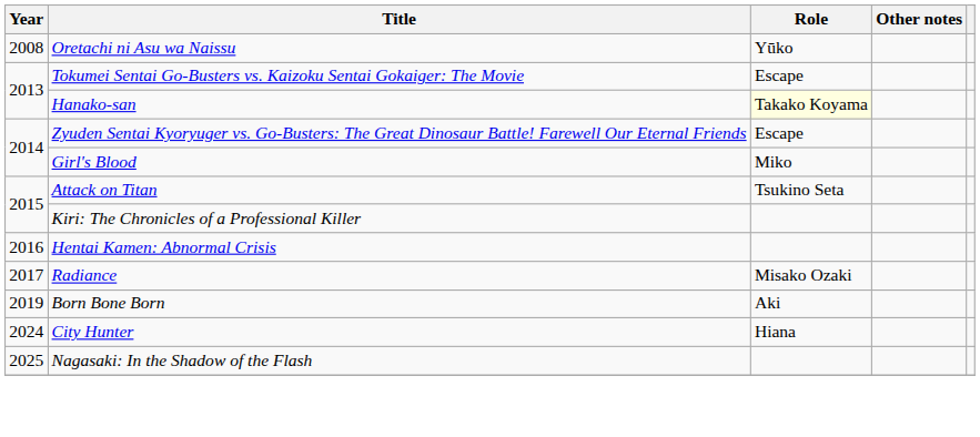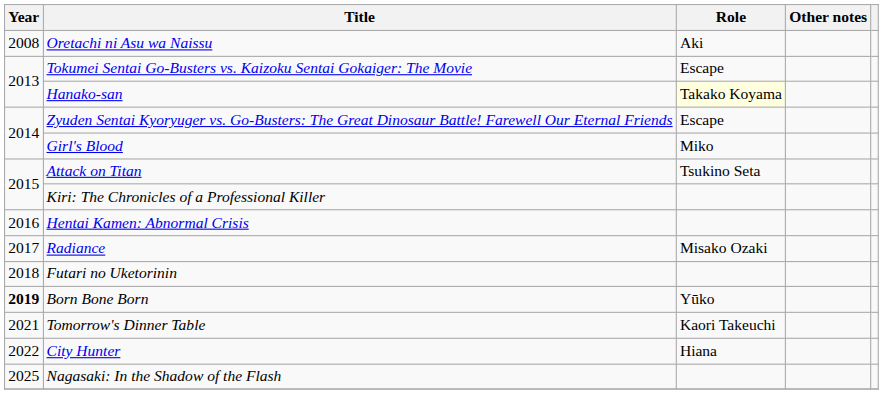 <table class="wikitable" style="font-size: 90%;">
 <tr>
 <th>Year</th>
 <th>Title</th>
 <th>Role</th>
 <th>Other notes</th>
 <th></th>
 </tr>
 <tr>
 <td>2008</td>
 <td><em><a href='#'>Oretachi ni Asu wa Naissu</a></em></td>
-<td>Yūko</td>
+<td>Aki</td>
 <td></td>
 <td></td>
 </tr>
 <tr>
 <td rowspan="2">2013</td>
 <td><em><a href='#'>Tokumei Sentai Go-Busters vs. Kaizoku Sentai Gokaiger: The Movie</a></em></td>
 <td>Escape</td>
 <td></td>
 <td></td>
 </tr>
 <tr>
 <td><em><a href='#'>Hanako-san</a></em></td>
 <td style="background: lightyellow;">Takako Koyama</td>
 <td></td>
 <td></td>
 </tr>
 <tr>
 <td rowspan="2">2014</td>
 <td><em><a href='#'>Zyuden Sentai Kyoryuger vs. Go-Busters: The Great Dinosaur Battle! Farewell Our Eternal Friends</a></em></td>
 <td>Escape</td>
 <td></td>
 <td></td>
 </tr>
 <tr>
 <td><em><a href='#'>Girl's Blood</a></em></td>
 <td>Miko</td>
 <td></td>
 <td></td>
 </tr>
 <tr>
 <td rowspan="2">2015</td>
 <td><em><a href='#'>Attack on Titan</a></em></td>
 <td>Tsukino Seta</td>
 <td></td>
 <td></td>
 </tr>
 <tr>
 <td><em>Kiri: The Chronicles of a Professional Killer</em></td>
 <td></td>
 <td></td>
 <td></td>
 </tr>
 <tr>
 <td>2016</td>
 <td><em><a href='#'>Hentai Kamen: Abnormal Crisis</a></em></td>
 <td></td>
 <td></td>
 <td></td>
 </tr>
 <tr>
 <td>2017</td>
 <td><em><a href='#'>Radiance</a></em></td>
 <td>Misako Ozaki</td>
 <td></td>
 <td></td>
 </tr>
 <tr>
-<td>2019</td>
-<td><em>Born Bone Born</em></td>
-<td>Aki</td>
+<td>2018</td>
+<td><em>Futari no Uketorinin</em></td>
+<td></td>
 <td></td>
 <td></td>
 </tr>
 <tr>
-<td>2024</td>
+<td><strong>2019</strong></td>
+<td><em>Born Bone Born</em></td>
+<td>Yūko</td>
+<td></td>
+<td></td>
+</tr>
+<tr>
+<td>2021</td>
+<td><em>Tomorrow's Dinner Table</em></td>
+<td>Kaori Takeuchi</td>
+<td></td>
+<td></td>
+</tr>
+<tr>
+<td>2022</td>
 <td><em><a href='#'>City Hunter</a></em></td>
 <td>Hiana</td>
 <td></td>
 <td></td>
 </tr>
 <tr>
 <td>2025</td>
 <td><em>Nagasaki: In the Shadow of the Flash</em></td>
 <td></td>
 <td></td>
 <td></td>
 </tr>
 <tr>
 </tr>
 </table>
